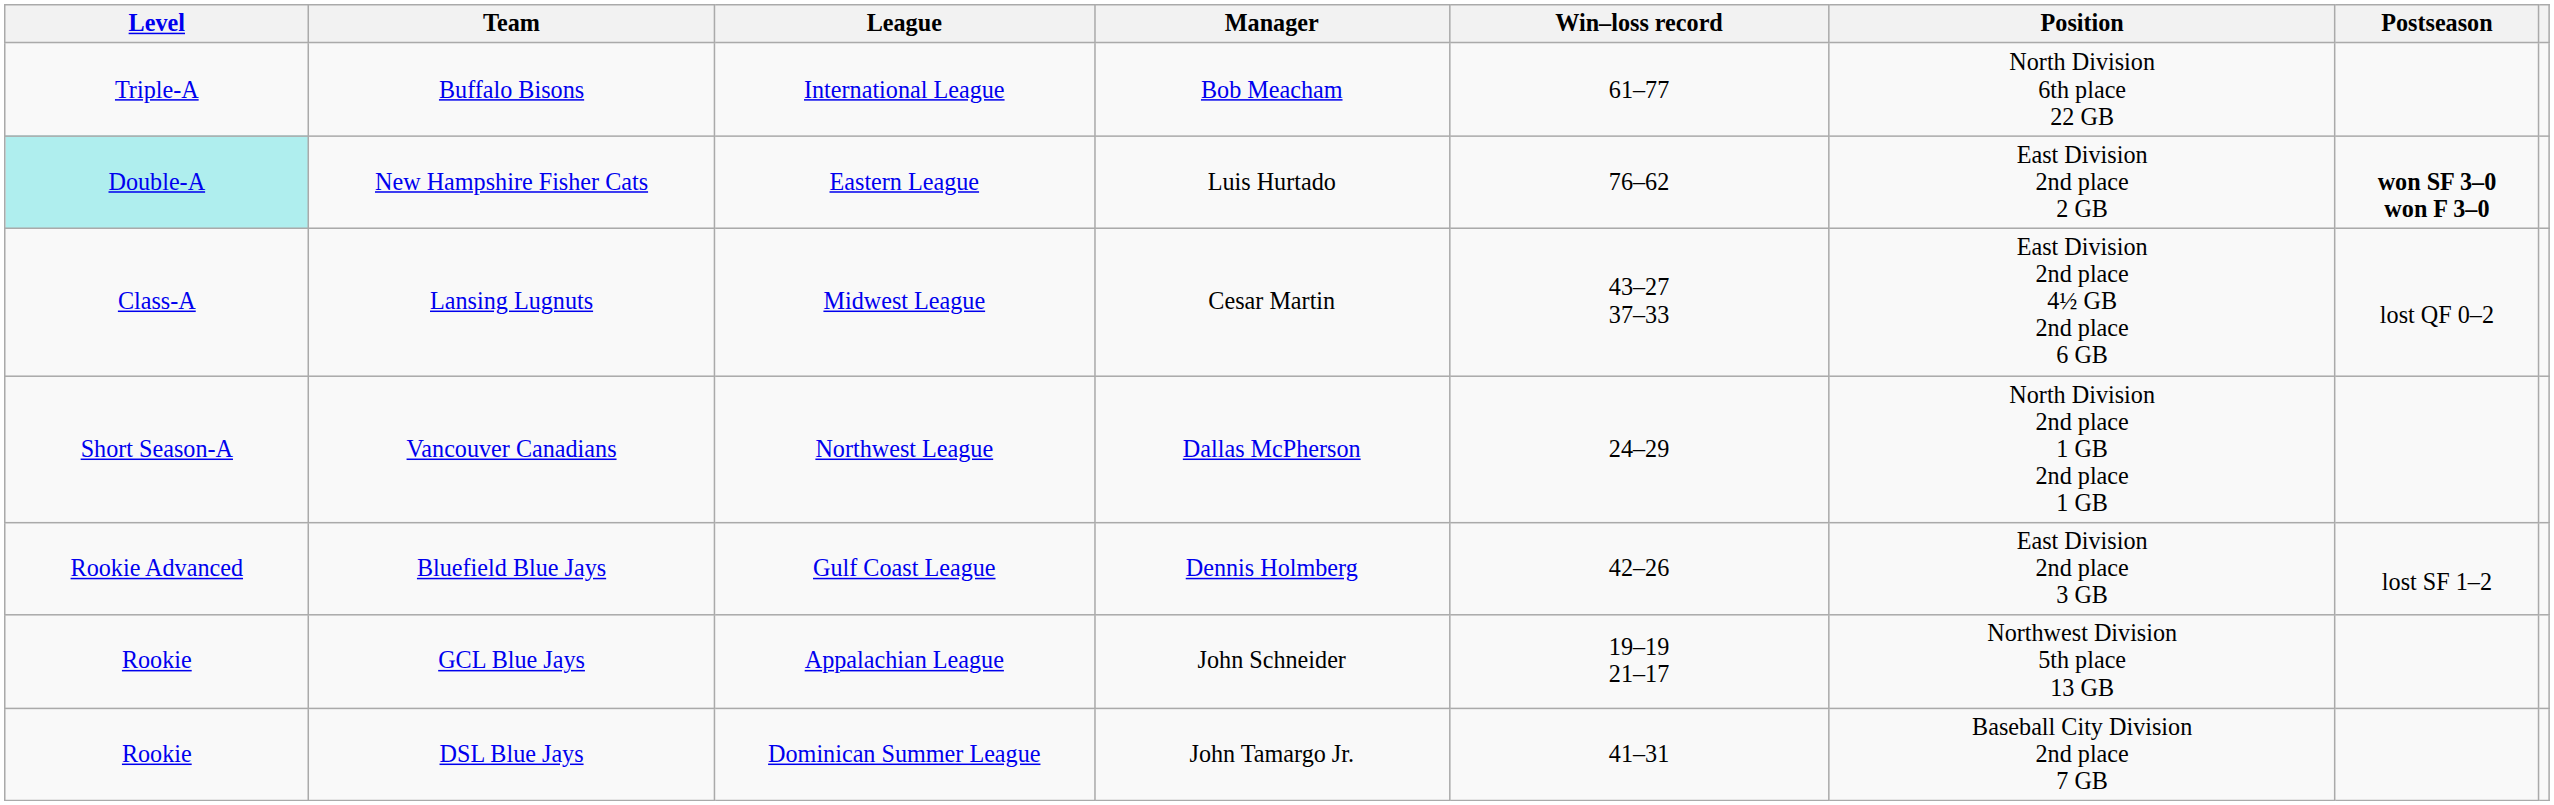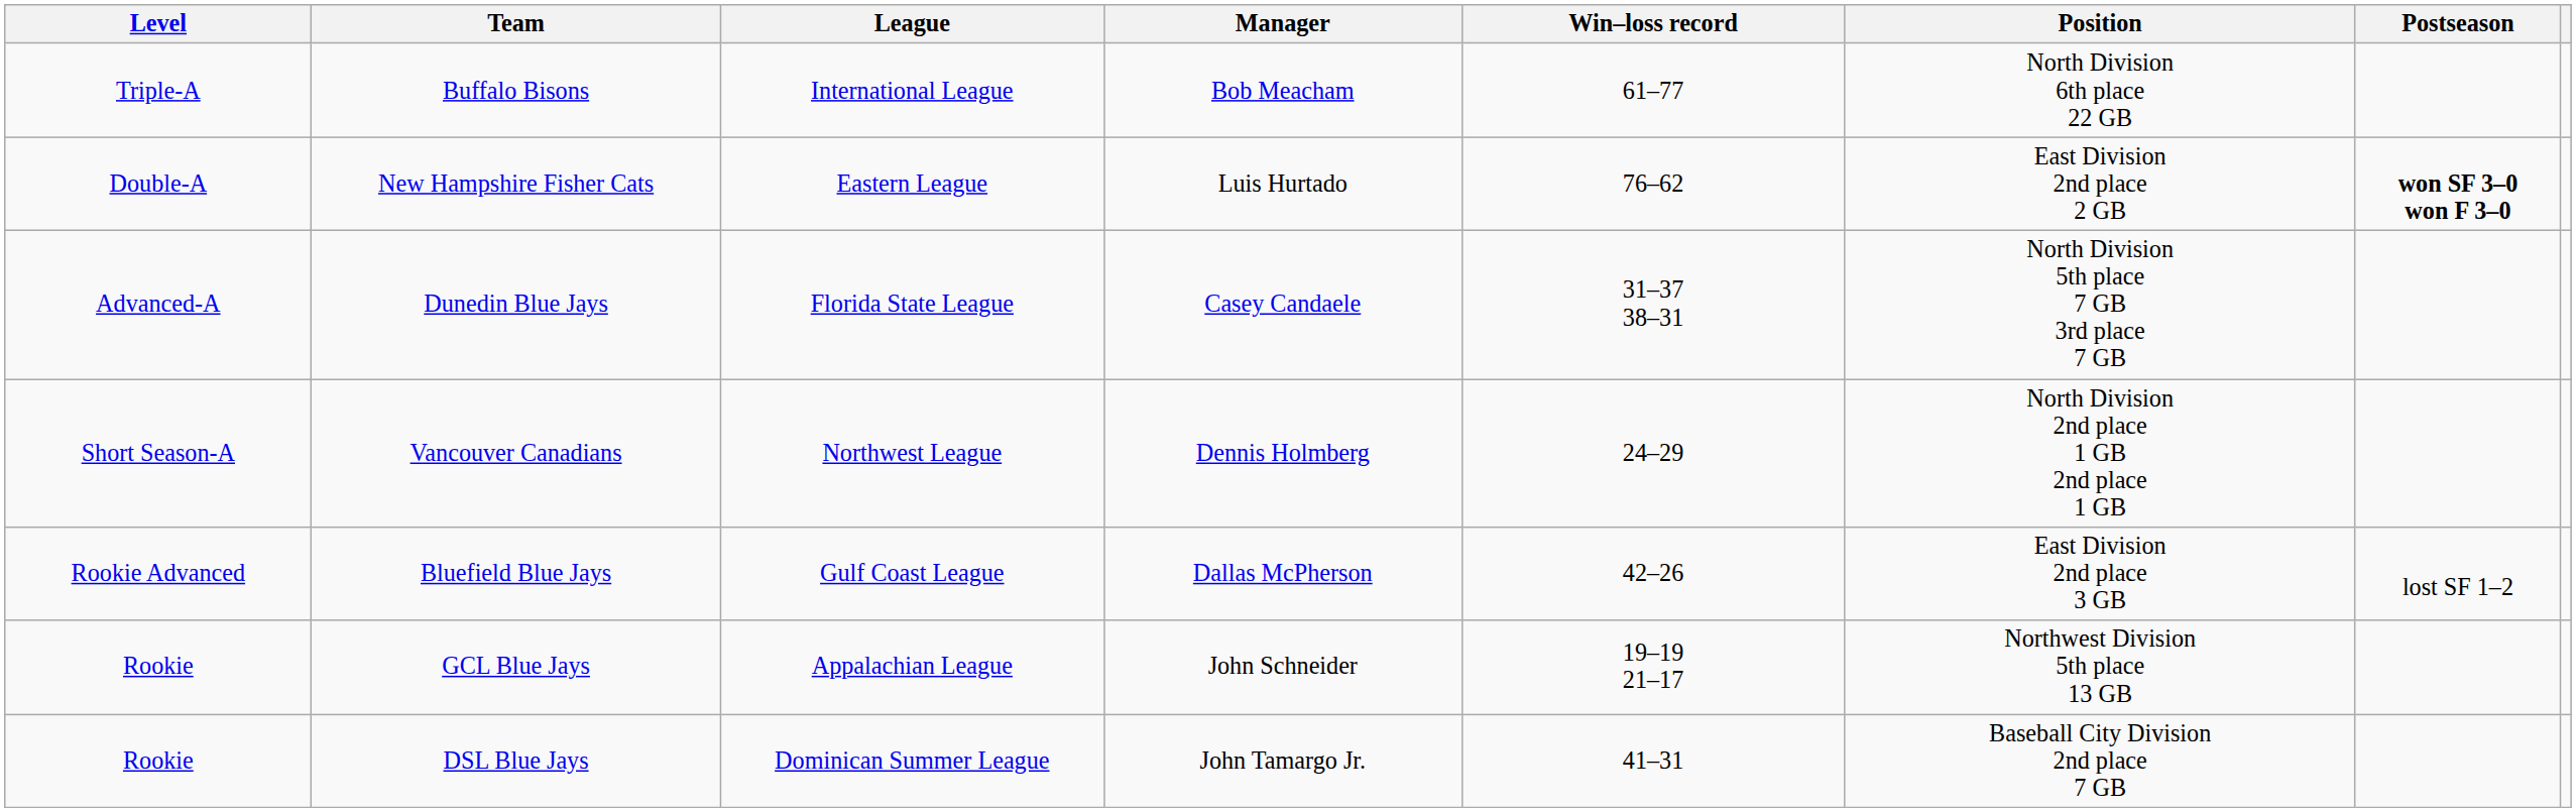 <table class="wikitable" style="width:85%; text-align:center;">
 <tr>
 <th style="width:12%;"><a href='#'>Level</a></th>
 <th style="width:16%;">Team</th>
 <th style="width:15%;">League</th>
 <th style="width:14%;">Manager</th>
 <th style="width:15%;">Win–loss record</th>
 <th style="width:20%;">Position</th>
 <th style="width:20%;">Postseason</th>
 <th style="width:5%;"></th>
 </tr>
 <tr>
 <td><a href='#'>Triple-A</a></td>
 <td><a href='#'>Buffalo Bisons</a></td>
 <td><a href='#'>International League</a></td>
 <td><a href='#'>Bob Meacham</a></td>
 <td>61–77</td>
 <td>North Division<br>6th place<br>22 GB</td>
 <td></td>
 <td></td>
 </tr>
 <tr>
-<td style="background: paleturquoise;"><a href='#'>Double-A</a></td>
+<td><a href='#'>Double-A</a></td>
 <td><a href='#'>New Hampshire Fisher Cats</a></td>
 <td><a href='#'>Eastern League</a></td>
 <td>Luis Hurtado</td>
 <td>76–62</td>
 <td>East Division<br>2nd place<br>2 GB</td>
 <td><br><strong>won SF 3–0</strong><br><strong>won F 3–0</strong></td>
 <td></td>
 </tr>
 <tr>
-<td><a href='#'>Class-A</a></td>
-<td><a href='#'>Lansing Lugnuts</a></td>
-<td><a href='#'>Midwest League</a></td>
-<td>Cesar Martin</td>
-<td>43–27 <br> 37–33 </td>
-<td>East Division<br>2nd place <br>4½ GB<br>2nd place <br>6 GB</td>
-<td><br>lost QF 0–2</td>
+<td><a href='#'>Advanced-A</a></td>
+<td><a href='#'>Dunedin Blue Jays</a></td>
+<td><a href='#'>Florida State League</a></td>
+<td><a href='#'>Casey Candaele</a></td>
+<td>31–37 <br>38–31 </td>
+<td>North Division<br>5th place <br>7 GB<br>3rd place<br>7 GB</td>
+<td></td>
 <td></td>
 </tr>
 <tr>
 <td><a href='#'>Short Season-A</a></td>
 <td><a href='#'>Vancouver Canadians</a></td>
 <td><a href='#'>Northwest League</a></td>
-<td><a href='#'>Dallas McPherson</a></td>
+<td><a href='#'>Dennis Holmberg</a></td>
 <td>24–29</td>
 <td>North Division<br>2nd place <br>1 GB <br>2nd place <br>1 GB</td>
 <td></td>
 <td></td>
 </tr>
 <tr>
 <td><a href='#'>Rookie Advanced</a></td>
 <td><a href='#'>Bluefield Blue Jays</a></td>
 <td><a href='#'>Gulf Coast League</a></td>
-<td><a href='#'>Dennis Holmberg</a></td>
+<td><a href='#'>Dallas McPherson</a></td>
 <td>42–26</td>
 <td>East Division<br>2nd place<br>3 GB</td>
 <td><br>lost SF 1–2</td>
 <td></td>
 </tr>
 <tr>
 <td><a href='#'>Rookie</a></td>
 <td><a href='#'>GCL Blue Jays</a></td>
 <td><a href='#'>Appalachian League</a></td>
 <td>John Schneider</td>
 <td>19–19 <br> 21–17 </td>
 <td>Northwest Division<br>5th place<br>13 GB</td>
 <td></td>
 <td></td>
 </tr>
 <tr>
 <td><a href='#'>Rookie</a></td>
 <td><a href='#'>DSL Blue Jays</a></td>
 <td><a href='#'>Dominican Summer League</a></td>
 <td>John Tamargo Jr.</td>
 <td>41–31</td>
 <td>Baseball City Division<br>2nd place<br>7 GB</td>
 <td></td>
 <td></td>
 </tr>
 </table>
